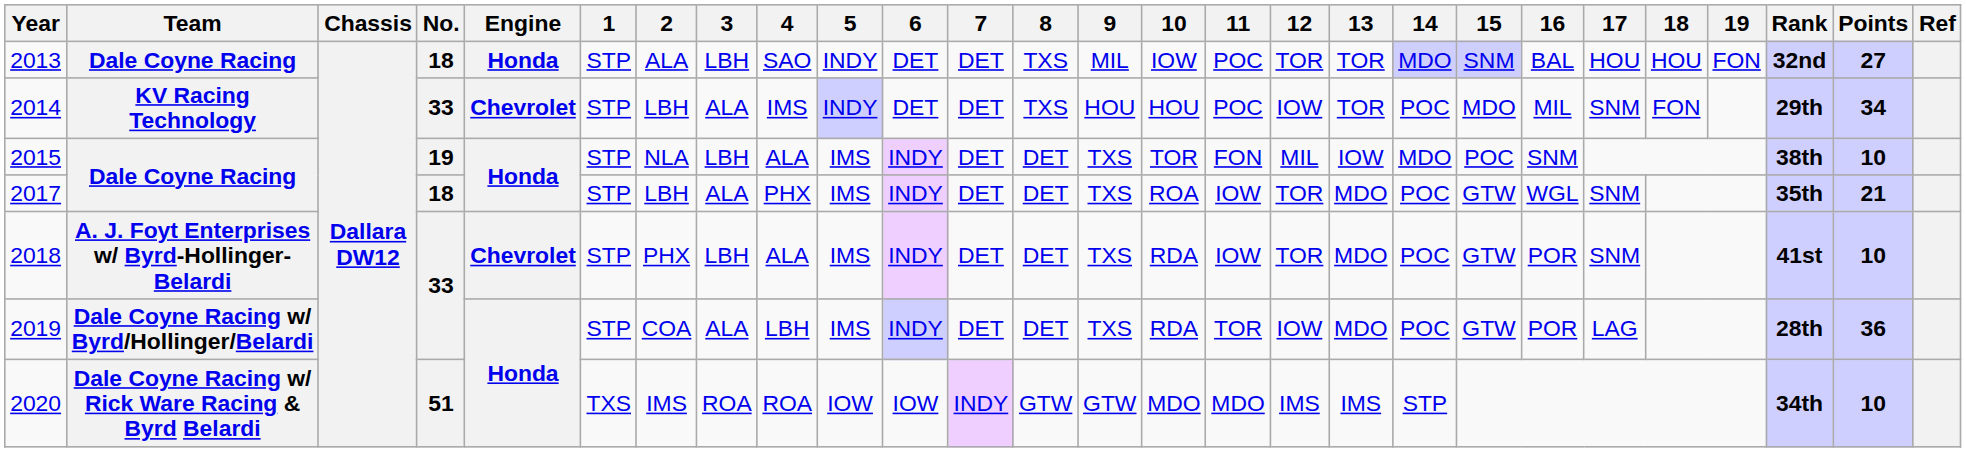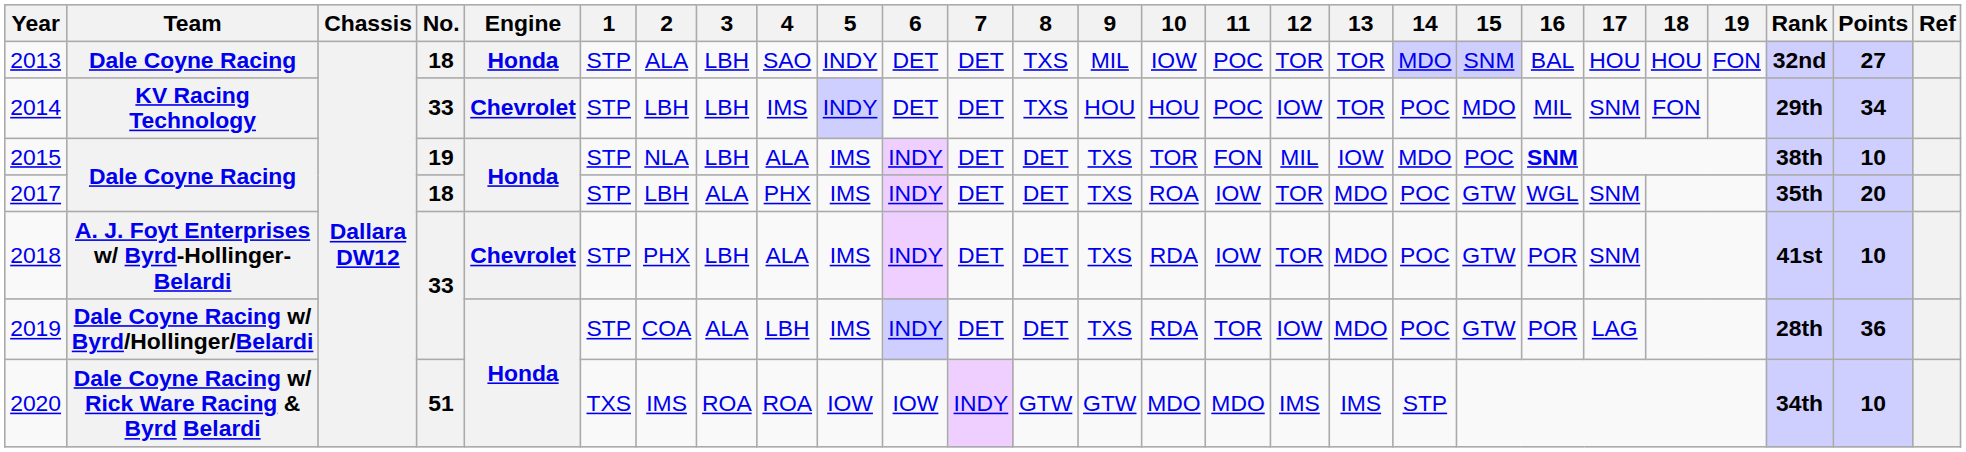 <table class="wikitable" style="text-align:center; font-size:90%">
 <tr>
 <th>Year</th>
 <th>Team</th>
 <th>Chassis</th>
 <th>No.</th>
 <th>Engine</th>
 <th>1</th>
 <th>2</th>
 <th>3</th>
 <th>4</th>
 <th>5</th>
 <th>6</th>
 <th>7</th>
 <th>8</th>
 <th>9</th>
 <th>10</th>
 <th>11</th>
 <th>12</th>
 <th>13</th>
 <th>14</th>
 <th>15</th>
 <th>16</th>
 <th>17</th>
 <th>18</th>
 <th>19</th>
 <th>Rank</th>
 <th>Points</th>
 <th>Ref</th>
 </tr>
 <tr>
 <td><a href='#'>2013</a></td>
 <th><a href='#'>Dale Coyne Racing</a></th>
 <th rowspan=7><a href='#'>Dallara DW12</a></th>
 <th>18</th>
 <th><a href='#'>Honda</a></th>
 <td><a href='#'>STP</a></td>
 <td><a href='#'>ALA</a></td>
 <td><a href='#'>LBH</a></td>
 <td><a href='#'>SAO</a></td>
 <td><a href='#'>INDY</a></td>
 <td><a href='#'>DET</a></td>
 <td><a href='#'>DET</a></td>
 <td><a href='#'>TXS</a></td>
 <td><a href='#'>MIL</a></td>
 <td><a href='#'>IOW</a></td>
 <td><a href='#'>POC</a></td>
 <td><a href='#'>TOR</a></td>
 <td><a href='#'>TOR</a></td>
 <td style="background:#CFCFFF;"><a href='#'>MDO</a><br></td>
 <td style="background:#CFCFFF;"><a href='#'>SNM</a><br></td>
 <td><a href='#'>BAL</a></td>
 <td><a href='#'>HOU</a></td>
 <td><a href='#'>HOU</a></td>
 <td><a href='#'>FON</a></td>
 <th style="background:#CFCFFF;">32nd</th>
 <th style="background:#CFCFFF;">27</th>
 <th></th>
 </tr>
 <tr>
 <td><a href='#'>2014</a></td>
 <th><a href='#'>KV Racing Technology</a></th>
 <th>33</th>
 <th><a href='#'>Chevrolet</a></th>
 <td><a href='#'>STP</a></td>
 <td><a href='#'>LBH</a></td>
-<td><a href='#'>ALA</a></td>
+<td><a href='#'>LBH</a></td>
 <td><a href='#'>IMS</a></td>
 <td style="background:#CFCFFF;"><a href='#'>INDY</a><br></td>
 <td><a href='#'>DET</a></td>
 <td><a href='#'>DET</a></td>
 <td><a href='#'>TXS</a></td>
 <td><a href='#'>HOU</a></td>
 <td><a href='#'>HOU</a></td>
 <td><a href='#'>POC</a></td>
 <td><a href='#'>IOW</a></td>
 <td><a href='#'>TOR</a></td>
 <td><a href='#'>POC</a></td>
 <td><a href='#'>MDO</a></td>
 <td><a href='#'>MIL</a></td>
 <td><a href='#'>SNM</a></td>
 <td><a href='#'>FON</a></td>
 <td></td>
 <th style="background:#CFCFFF;">29th</th>
 <th style="background:#CFCFFF;">34</th>
 <th></th>
 </tr>
 <tr>
 <td><a href='#'>2015</a></td>
 <th rowspan=2><a href='#'>Dale Coyne Racing</a></th>
 <th>19</th>
 <th rowspan=2><a href='#'>Honda</a></th>
 <td><a href='#'>STP</a></td>
 <td><a href='#'>NLA</a></td>
 <td><a href='#'>LBH</a></td>
 <td><a href='#'>ALA</a></td>
 <td><a href='#'>IMS</a></td>
 <td style="background:#EFCFFF;"><a href='#'>INDY</a><br></td>
 <td><a href='#'>DET</a></td>
 <td><a href='#'>DET</a></td>
 <td><a href='#'>TXS</a></td>
 <td><a href='#'>TOR</a></td>
 <td><a href='#'>FON</a></td>
 <td><a href='#'>MIL</a></td>
 <td><a href='#'>IOW</a></td>
 <td><a href='#'>MDO</a></td>
 <td><a href='#'>POC</a></td>
-<td><a href='#'>SNM</a></td>
+<td><strong><a href='#'>SNM</a></strong></td>
 <td colspan=3></td>
 <th style="background:#CFCFFF;">38th</th>
 <th style="background:#CFCFFF;">10</th>
 <th></th>
 </tr>
 <tr>
 <td><a href='#'>2017</a></td>
 <th>18</th>
 <td><a href='#'>STP</a></td>
 <td><a href='#'>LBH</a></td>
 <td><a href='#'>ALA</a></td>
 <td><a href='#'>PHX</a></td>
 <td><a href='#'>IMS</a></td>
 <td style="background:#EFCFFF;"><a href='#'>INDY</a><br></td>
 <td><a href='#'>DET</a></td>
 <td><a href='#'>DET</a></td>
 <td><a href='#'>TXS</a></td>
 <td><a href='#'>ROA</a></td>
 <td><a href='#'>IOW</a></td>
 <td><a href='#'>TOR</a></td>
 <td><a href='#'>MDO</a></td>
 <td><a href='#'>POC</a></td>
 <td><a href='#'>GTW</a></td>
 <td><a href='#'>WGL</a></td>
 <td><a href='#'>SNM</a></td>
 <td colspan=2></td>
 <th style="background:#CFCFFF;">35th</th>
-<th style="background:#CFCFFF;">21</th>
+<th style="background:#CFCFFF;">20</th>
 <th></th>
 </tr>
 <tr>
 <td><a href='#'>2018</a></td>
 <th><a href='#'>A. J. Foyt Enterprises</a> w/ <a href='#'>Byrd</a>-Hollinger-<a href='#'>Belardi</a></th>
 <th rowspan=2>33</th>
 <th><a href='#'>Chevrolet</a></th>
 <td><a href='#'>STP</a></td>
 <td><a href='#'>PHX</a></td>
 <td><a href='#'>LBH</a></td>
 <td><a href='#'>ALA</a></td>
 <td><a href='#'>IMS</a></td>
 <td style="background:#EFCFFF;"><a href='#'>INDY</a><br></td>
 <td><a href='#'>DET</a></td>
 <td><a href='#'>DET</a></td>
 <td><a href='#'>TXS</a></td>
 <td><a href='#'>RDA</a></td>
 <td><a href='#'>IOW</a></td>
 <td><a href='#'>TOR</a></td>
 <td><a href='#'>MDO</a></td>
 <td><a href='#'>POC</a></td>
 <td><a href='#'>GTW</a></td>
 <td><a href='#'>POR</a></td>
 <td><a href='#'>SNM</a></td>
 <td colspan=2></td>
 <th style="background:#CFCFFF;">41st</th>
 <th style="background:#CFCFFF;">10</th>
 <th></th>
 </tr>
 <tr>
 <td><a href='#'>2019</a></td>
 <th><a href='#'>Dale Coyne Racing</a> w/ <br> <a href='#'>Byrd</a>/Hollinger/<a href='#'>Belardi</a></th>
 <th rowspan=2><a href='#'>Honda</a></th>
 <td><a href='#'>STP</a></td>
 <td><a href='#'>COA</a></td>
 <td><a href='#'>ALA</a></td>
 <td><a href='#'>LBH</a></td>
 <td><a href='#'>IMS</a></td>
 <td style="background:#CFCFFF;"><a href='#'>INDY</a><br></td>
 <td><a href='#'>DET</a></td>
 <td><a href='#'>DET</a></td>
 <td><a href='#'>TXS</a></td>
 <td><a href='#'>RDA</a></td>
 <td><a href='#'>TOR</a></td>
 <td><a href='#'>IOW</a></td>
 <td><a href='#'>MDO</a></td>
 <td><a href='#'>POC</a></td>
 <td><a href='#'>GTW</a></td>
 <td><a href='#'>POR</a></td>
 <td><a href='#'>LAG</a></td>
 <td colspan=2></td>
 <th style="background:#CFCFFF;">28th</th>
 <th style="background:#CFCFFF;">36</th>
 <th></th>
 </tr>
 <tr>
 <td><a href='#'>2020</a></td>
 <th><a href='#'>Dale Coyne Racing</a> w/ <a href='#'>Rick Ware Racing</a> & <a href='#'>Byrd</a> <a href='#'>Belardi</a></th>
 <th>51</th>
 <td><a href='#'>TXS</a></td>
 <td><a href='#'>IMS</a></td>
 <td><a href='#'>ROA</a></td>
 <td><a href='#'>ROA</a></td>
 <td><a href='#'>IOW</a></td>
 <td><a href='#'>IOW</a></td>
 <td style="background:#EFCFFF;"><a href='#'>INDY</a><br></td>
 <td><a href='#'>GTW</a></td>
 <td><a href='#'>GTW</a></td>
 <td><a href='#'>MDO</a></td>
 <td><a href='#'>MDO</a></td>
 <td><a href='#'>IMS</a></td>
 <td><a href='#'>IMS</a></td>
 <td><a href='#'>STP</a></td>
 <td colspan=5></td>
 <th style="background:#CFCFFF;">34th</th>
 <th style="background:#CFCFFF;">10</th>
 <th></th>
 </tr>
 </table>
